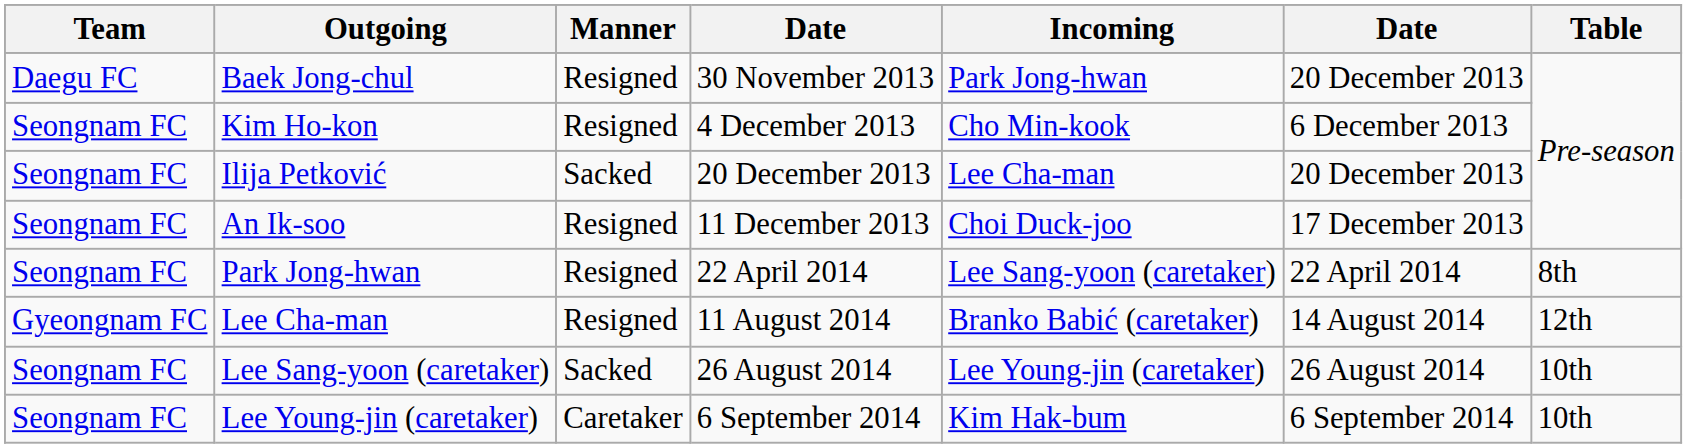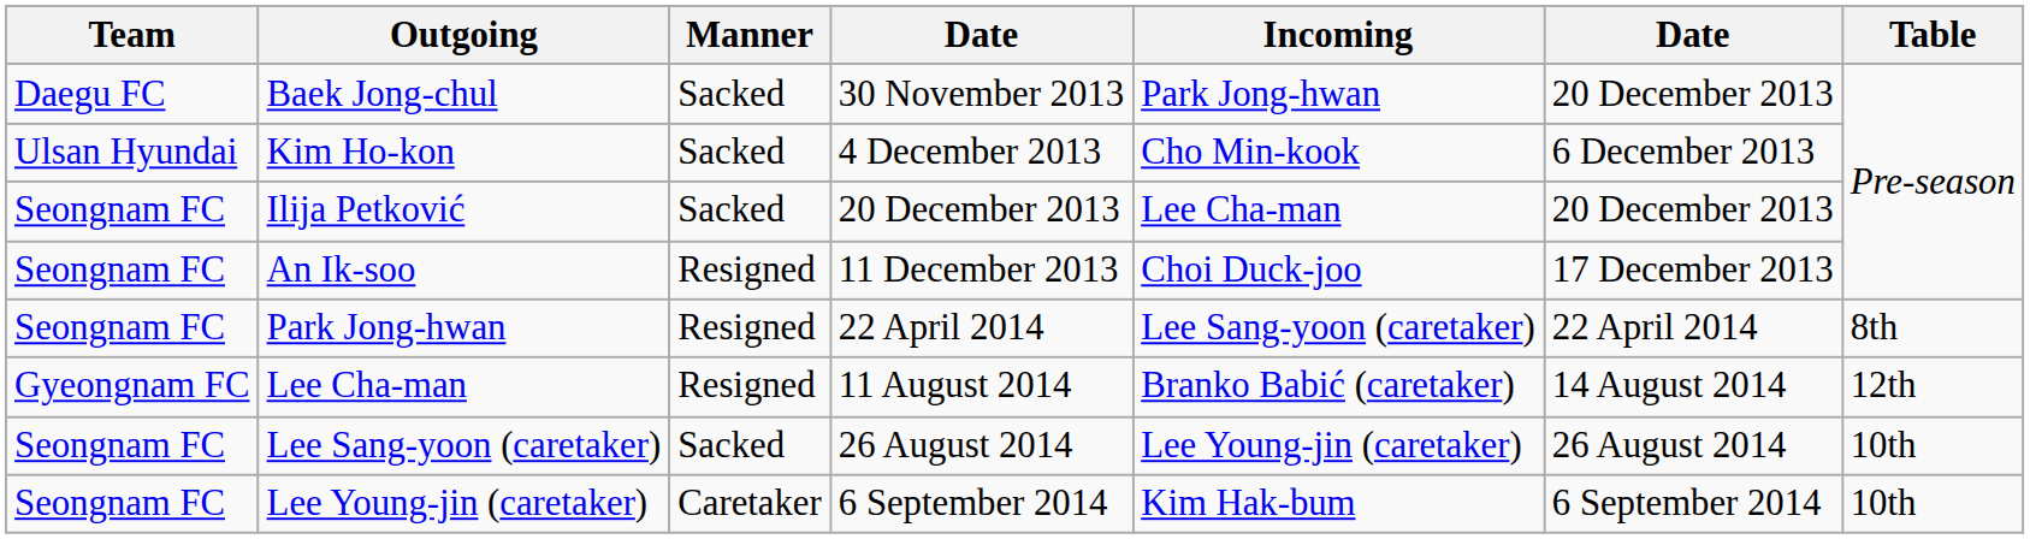 <table class="wikitable">
 <tr>
 <th>Team</th>
 <th>Outgoing</th>
 <th>Manner</th>
 <th>Date</th>
 <th>Incoming</th>
 <th>Date</th>
 <th>Table</th>
 </tr>
 <tr>
 <td><a href='#'>Daegu FC</a></td>
 <td> <a href='#'>Baek Jong-chul</a></td>
-<td>Resigned</td>
+<td>Sacked</td>
 <td>30 November 2013</td>
 <td> <a href='#'>Park Jong-hwan</a></td>
 <td>20 December 2013</td>
 <td rowspan="4"><em>Pre-season</em></td>
 </tr>
 <tr>
-<td><a href='#'>Seongnam FC</a></td>
+<td><a href='#'>Ulsan Hyundai</a></td>
 <td> <a href='#'>Kim Ho-kon</a></td>
-<td>Resigned</td>
+<td>Sacked</td>
 <td>4 December 2013</td>
 <td> <a href='#'>Cho Min-kook</a></td>
 <td>6 December 2013</td>
 </tr>
 <tr>
 <td><a href='#'>Seongnam FC</a></td>
 <td> <a href='#'>Ilija Petković</a></td>
 <td>Sacked</td>
 <td>20 December 2013</td>
 <td> <a href='#'>Lee Cha-man</a></td>
 <td>20 December 2013</td>
 </tr>
 <tr>
 <td><a href='#'>Seongnam FC</a></td>
 <td> <a href='#'>An Ik-soo</a></td>
 <td>Resigned</td>
 <td>11 December 2013</td>
 <td> <a href='#'>Choi Duck-joo</a></td>
 <td>17 December 2013</td>
 </tr>
 <tr>
 <td><a href='#'>Seongnam FC</a></td>
 <td> <a href='#'>Park Jong-hwan</a></td>
 <td>Resigned</td>
 <td>22 April 2014</td>
 <td> <a href='#'>Lee Sang-yoon</a> (<a href='#'>caretaker</a>)</td>
 <td>22 April 2014</td>
 <td>8th</td>
 </tr>
 <tr>
 <td><a href='#'>Gyeongnam FC</a></td>
 <td> <a href='#'>Lee Cha-man</a></td>
 <td>Resigned</td>
 <td>11 August 2014</td>
 <td> <a href='#'>Branko Babić</a> (<a href='#'>caretaker</a>)</td>
 <td>14 August 2014</td>
 <td>12th</td>
 </tr>
 <tr>
 <td><a href='#'>Seongnam FC</a></td>
 <td> <a href='#'>Lee Sang-yoon</a> (<a href='#'>caretaker</a>)</td>
 <td>Sacked</td>
 <td>26 August 2014</td>
 <td> <a href='#'>Lee Young-jin</a> (<a href='#'>caretaker</a>)</td>
 <td>26 August 2014</td>
 <td>10th</td>
 </tr>
 <tr>
 <td><a href='#'>Seongnam FC</a></td>
 <td> <a href='#'>Lee Young-jin</a> (<a href='#'>caretaker</a>)</td>
 <td>Caretaker</td>
 <td>6 September 2014</td>
 <td> <a href='#'>Kim Hak-bum</a></td>
 <td>6 September 2014</td>
 <td>10th</td>
 </tr>
 </table>
